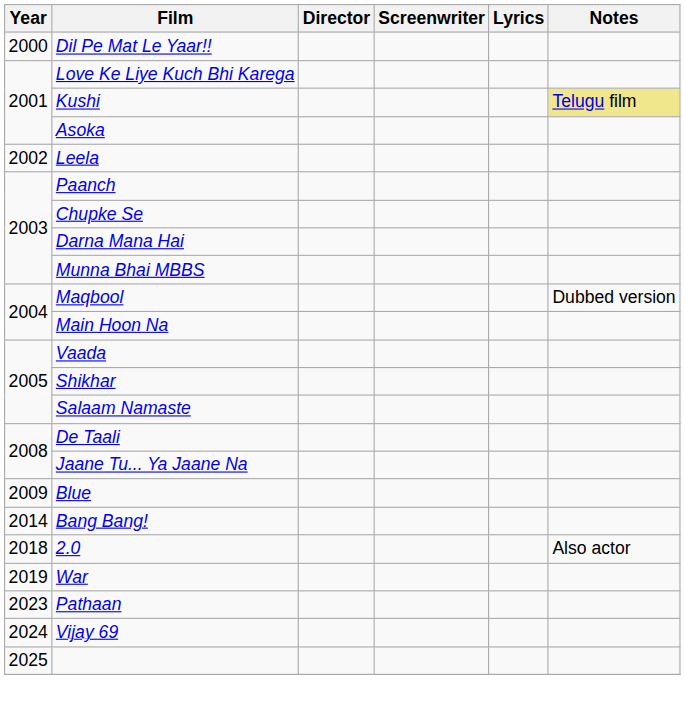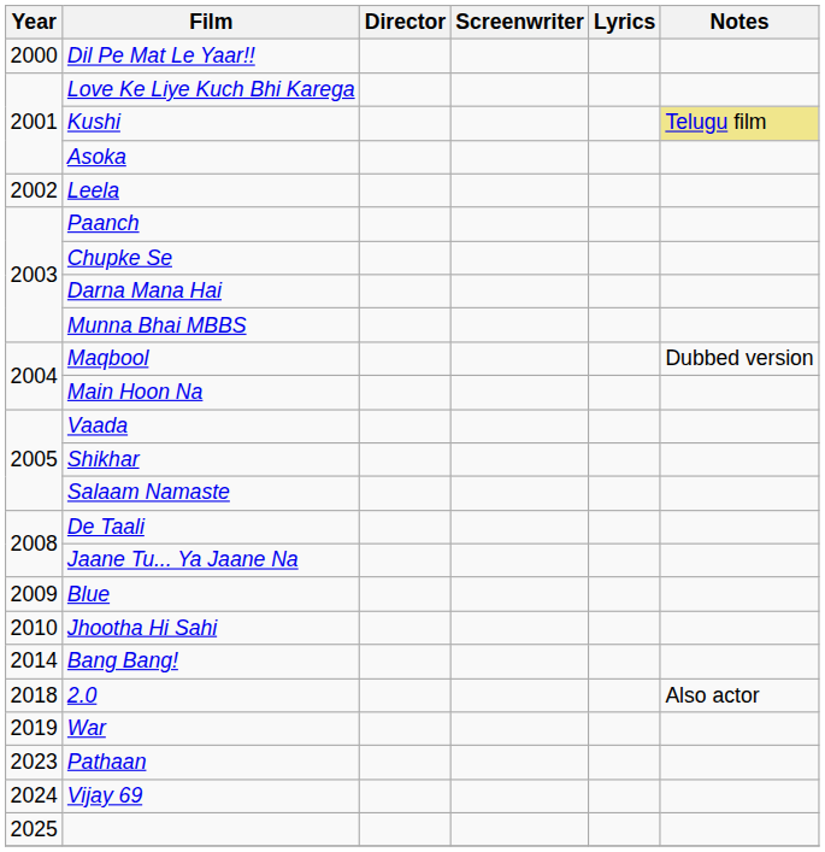 <table class="wikitable">
 <tr>
 <th>Year</th>
 <th>Film</th>
 <th>Director</th>
 <th>Screenwriter</th>
 <th>Lyrics</th>
 <th>Notes</th>
 </tr>
 <tr>
 <td>2000</td>
 <td><em><a href='#'>Dil Pe Mat Le Yaar!!</a></em></td>
 <td></td>
 <td></td>
 <td></td>
 <td></td>
 </tr>
 <tr>
 <td rowspan="3">2001</td>
 <td><em><a href='#'>Love Ke Liye Kuch Bhi Karega</a></em></td>
 <td></td>
 <td></td>
 <td></td>
 <td></td>
 </tr>
 <tr>
 <td><a href='#'><em>Kushi</em></a></td>
 <td></td>
 <td></td>
 <td></td>
 <td style="background: khaki;"><a href='#'>Telugu</a> film</td>
 </tr>
 <tr>
 <td><a href='#'><em>Asoka</em></a></td>
 <td></td>
 <td></td>
 <td></td>
 <td></td>
 </tr>
 <tr>
 <td>2002</td>
 <td><a href='#'><em>Leela</em></a></td>
 <td></td>
 <td></td>
 <td></td>
 <td></td>
 </tr>
 <tr>
 <td rowspan="4">2003</td>
 <td><em><a href='#'>Paanch</a></em></td>
 <td></td>
 <td></td>
 <td></td>
 <td></td>
 </tr>
 <tr>
 <td><em><a href='#'>Chupke Se</a></em></td>
 <td></td>
 <td></td>
 <td></td>
 <td></td>
 </tr>
 <tr>
 <td><em><a href='#'>Darna Mana Hai</a></em></td>
 <td></td>
 <td></td>
 <td></td>
 <td></td>
 </tr>
 <tr>
 <td><em><a href='#'>Munna Bhai MBBS</a></em></td>
 <td></td>
 <td></td>
 <td></td>
 <td></td>
 </tr>
 <tr>
 <td rowspan="2">2004</td>
 <td><em><a href='#'>Maqbool</a></em></td>
 <td></td>
 <td></td>
 <td></td>
 <td>Dubbed version</td>
 </tr>
 <tr>
 <td><em><a href='#'>Main Hoon Na</a></em></td>
 <td></td>
 <td></td>
 <td></td>
 <td></td>
 </tr>
 <tr>
 <td rowspan="3">2005</td>
 <td><a href='#'><em>Vaada</em></a></td>
 <td></td>
 <td></td>
 <td></td>
 </tr>
 <tr>
 <td><a href='#'><em>Shikhar</em></a></td>
 <td></td>
 <td></td>
 <td></td>
 <td></td>
 </tr>
 <tr>
 <td><em><a href='#'>Salaam Namaste</a></em></td>
 <td></td>
 <td></td>
 <td></td>
 <td></td>
 </tr>
 <tr>
 <td rowspan="2">2008</td>
 <td><em><a href='#'>De Taali</a></em></td>
 <td></td>
 <td></td>
 <td></td>
 <td></td>
 </tr>
 <tr>
 <td><em><a href='#'>Jaane Tu... Ya Jaane Na</a></em></td>
 <td></td>
 <td></td>
 <td></td>
 <td></td>
 </tr>
 <tr>
 <td>2009</td>
 <td><a href='#'><em>Blue</em></a></td>
 <td></td>
 <td></td>
 <td></td>
 <td></td>
 </tr>
 <tr>
+<td>2010</td>
+<td><em><a href='#'>Jhootha Hi Sahi</a></em></td>
+<td></td>
+<td></td>
+<td></td>
+<td></td>
+</tr>
+<tr>
 <td>2014</td>
 <td><em><a href='#'>Bang Bang!</a></em></td>
 <td></td>
 <td></td>
 <td></td>
 <td></td>
 </tr>
 <tr>
 <td>2018</td>
 <td><em><a href='#'>2.0</a></em></td>
 <td></td>
 <td></td>
 <td></td>
 <td>Also actor</td>
 </tr>
 <tr>
 <td>2019</td>
 <td><a href='#'><em>War</em></a></td>
 <td></td>
 <td></td>
 <td></td>
 <td></td>
 </tr>
 <tr>
 <td>2023</td>
 <td><a href='#'><em>Pathaan</em></a></td>
 <td></td>
 <td></td>
 <td></td>
 <td></td>
 </tr>
 <tr>
 <td>2024</td>
 <td><em><a href='#'>Vijay 69</a></em></td>
 <td></td>
 <td></td>
 <td></td>
 <td></td>
 </tr>
 <tr>
 <td>2025</td>
 <td></td>
 <td></td>
 <td></td>
 <td></td>
 <td></td>
 </tr>
 <tr>
 </tr>
 </table>
